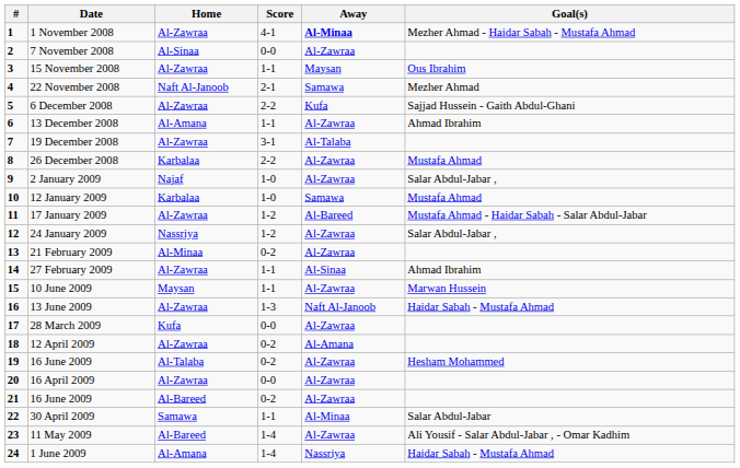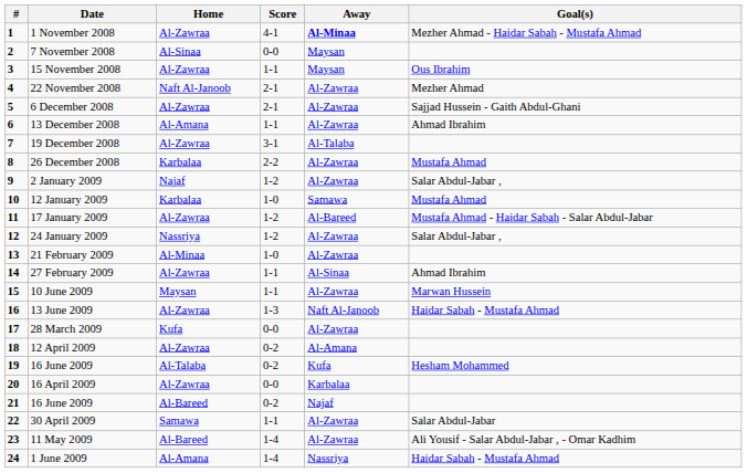 <table class="wikitable" width="80%">
 <tr>
 <th>#</th>
 <th>Date</th>
 <th>Home</th>
 <th>Score</th>
 <th>Away</th>
 <th>Goal(s)</th>
 </tr>
 <tr>
 <td><strong>1</strong></td>
 <td>1 November 2008</td>
 <td><a href='#'>Al-Zawraa</a></td>
 <td>4-1</td>
 <td><strong><a href='#'>Al-Minaa</a></strong></td>
 <td>Mezher Ahmad   - <a href='#'>Haidar Sabah</a>  - <a href='#'>Mustafa Ahmad</a> </td>
 </tr>
 <tr>
 <td><strong>2</strong></td>
 <td>7 November 2008</td>
 <td><a href='#'>Al-Sinaa</a></td>
 <td>0-0</td>
-<td><a href='#'>Al-Zawraa</a></td>
+<td><a href='#'>Maysan</a></td>
 <td></td>
 </tr>
 <tr>
 <td><strong>3</strong></td>
 <td>15 November 2008</td>
 <td><a href='#'>Al-Zawraa</a></td>
 <td>1-1</td>
 <td><a href='#'>Maysan</a></td>
 <td><a href='#'>Ous Ibrahim</a> </td>
 </tr>
 <tr>
 <td><strong>4</strong></td>
 <td>22 November 2008</td>
 <td><a href='#'>Naft Al-Janoob</a></td>
 <td>2-1</td>
-<td><a href='#'>Samawa</a></td>
+<td><a href='#'>Al-Zawraa</a></td>
 <td>Mezher Ahmad </td>
 </tr>
 <tr>
 <td><strong>5</strong></td>
 <td>6 December 2008</td>
 <td><a href='#'>Al-Zawraa</a></td>
-<td>2-2</td>
-<td><a href='#'>Kufa</a></td>
+<td>2-1</td>
+<td><a href='#'>Al-Zawraa</a></td>
 <td>Sajjad Hussein  - Gaith Abdul-Ghani </td>
 </tr>
 <tr>
 <td><strong>6</strong></td>
 <td>13 December 2008</td>
 <td><a href='#'>Al-Amana</a></td>
 <td>1-1</td>
 <td><a href='#'>Al-Zawraa</a></td>
 <td>Ahmad Ibrahim </td>
 </tr>
 <tr>
 <td><strong>7</strong></td>
 <td>19 December 2008</td>
 <td><a href='#'>Al-Zawraa</a></td>
 <td>3-1</td>
 <td><a href='#'>Al-Talaba</a></td>
 <td></td>
 </tr>
 <tr>
 <td><strong>8</strong></td>
 <td>26 December 2008</td>
 <td><a href='#'>Karbalaa</a></td>
 <td>2-2</td>
 <td><a href='#'>Al-Zawraa</a></td>
 <td><a href='#'>Mustafa Ahmad</a> </td>
 </tr>
 <tr>
 <td><strong>9</strong></td>
 <td>2 January 2009</td>
 <td><a href='#'>Najaf</a></td>
-<td>1-0</td>
+<td>1-2</td>
 <td><a href='#'>Al-Zawraa</a></td>
 <td>Salar Abdul-Jabar , </td>
 </tr>
 <tr>
 <td><strong>10</strong></td>
 <td>12 January 2009</td>
 <td><a href='#'>Karbalaa</a></td>
 <td>1-0</td>
 <td><a href='#'>Samawa</a></td>
 <td><a href='#'>Mustafa Ahmad</a> </td>
 </tr>
 <tr>
 <td><strong>11</strong></td>
 <td>17 January 2009</td>
 <td><a href='#'>Al-Zawraa</a></td>
 <td>1-2</td>
 <td><a href='#'>Al-Bareed</a></td>
 <td><a href='#'>Mustafa Ahmad</a>  - <a href='#'>Haidar Sabah</a>  - Salar Abdul-Jabar </td>
 </tr>
 <tr>
 <td><strong>12</strong></td>
 <td>24 January 2009</td>
 <td><a href='#'>Nassriya</a></td>
 <td>1-2</td>
 <td><a href='#'>Al-Zawraa</a></td>
 <td>Salar Abdul-Jabar , </td>
 </tr>
 <tr>
 <td><strong>13</strong></td>
 <td>21 February 2009</td>
 <td><a href='#'>Al-Minaa</a></td>
-<td>0-2</td>
+<td>1-0</td>
 <td><a href='#'>Al-Zawraa</a></td>
 <td></td>
 </tr>
 <tr>
 <td><strong>14</strong></td>
 <td>27 February 2009</td>
 <td><a href='#'>Al-Zawraa</a></td>
 <td>1-1</td>
 <td><a href='#'>Al-Sinaa</a></td>
 <td>Ahmad Ibrahim </td>
 </tr>
 <tr>
 <td><strong>15</strong></td>
 <td>10 June 2009</td>
 <td><a href='#'>Maysan</a></td>
 <td>1-1</td>
 <td><a href='#'>Al-Zawraa</a></td>
 <td><a href='#'>Marwan Hussein</a> </td>
 </tr>
 <tr>
 <td><strong>16</strong></td>
 <td>13 June 2009</td>
 <td><a href='#'>Al-Zawraa</a></td>
 <td>1-3</td>
 <td><a href='#'>Naft Al-Janoob</a></td>
 <td><a href='#'>Haidar Sabah</a>  - <a href='#'>Mustafa Ahmad</a> </td>
 </tr>
 <tr>
 <td><strong>17</strong></td>
 <td>28 March 2009</td>
 <td><a href='#'>Kufa</a></td>
 <td>0-0</td>
 <td><a href='#'>Al-Zawraa</a></td>
 <td></td>
 </tr>
 <tr>
 <td><strong>18</strong></td>
 <td>12 April 2009</td>
 <td><a href='#'>Al-Zawraa</a></td>
 <td>0-2</td>
 <td><a href='#'>Al-Amana</a></td>
 <td></td>
 </tr>
 <tr>
 <td><strong>19</strong></td>
 <td>16 June 2009</td>
 <td><a href='#'>Al-Talaba</a></td>
 <td>0-2</td>
-<td><a href='#'>Al-Zawraa</a></td>
+<td><a href='#'>Kufa</a></td>
 <td><a href='#'>Hesham Mohammed</a> </td>
 </tr>
 <tr>
 <td><strong>20</strong></td>
 <td>16 April 2009</td>
 <td><a href='#'>Al-Zawraa</a></td>
 <td>0-0</td>
-<td><a href='#'>Al-Zawraa</a></td>
+<td><a href='#'>Karbalaa</a></td>
 <td></td>
 </tr>
 <tr>
 <td><strong>21</strong></td>
 <td>16 June 2009</td>
 <td><a href='#'>Al-Bareed</a></td>
 <td>0-2</td>
-<td><a href='#'>Al-Zawraa</a></td>
+<td><a href='#'>Najaf</a></td>
 <td></td>
 </tr>
 <tr>
 <td><strong>22</strong></td>
 <td>30 April 2009</td>
 <td><a href='#'>Samawa</a></td>
 <td>1-1</td>
-<td><a href='#'>Al-Minaa</a></td>
+<td><a href='#'>Al-Zawraa</a></td>
 <td>Salar Abdul-Jabar </td>
 </tr>
 <tr>
 <td><strong>23</strong></td>
 <td>11 May 2009</td>
 <td><a href='#'>Al-Bareed</a></td>
 <td>1-4</td>
 <td><a href='#'>Al-Zawraa</a></td>
 <td>Ali Yousif  - Salar Abdul-Jabar ,  - Omar Kadhim </td>
 </tr>
 <tr>
 <td><strong>24</strong></td>
 <td>1 June 2009</td>
 <td><a href='#'>Al-Amana</a></td>
 <td>1-4</td>
 <td><a href='#'>Nassriya</a></td>
 <td><a href='#'>Haidar Sabah</a>  - <a href='#'>Mustafa Ahmad</a> </td>
 </tr>
 </table>
